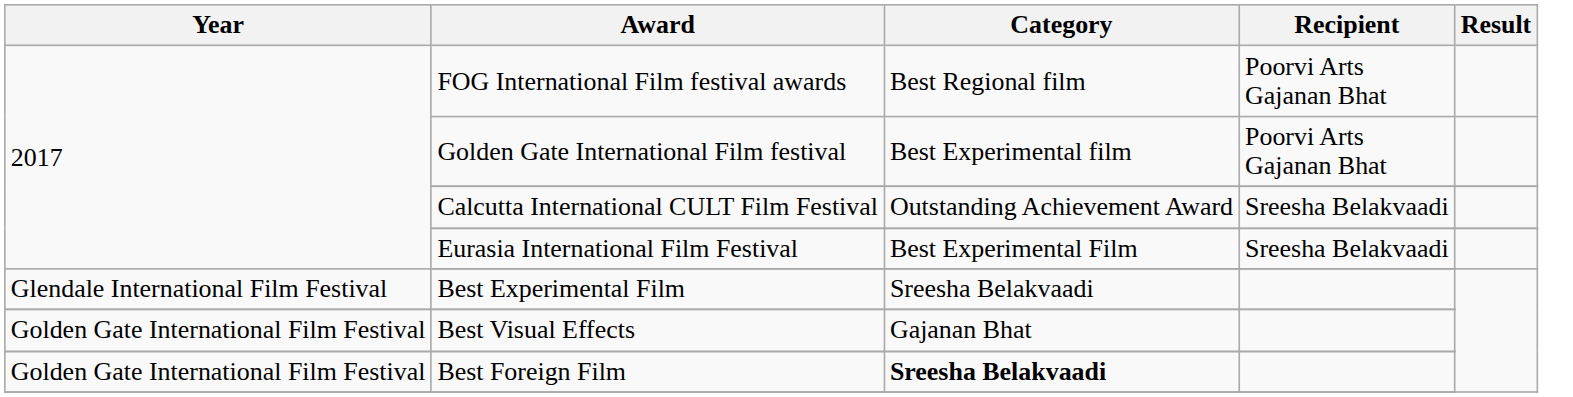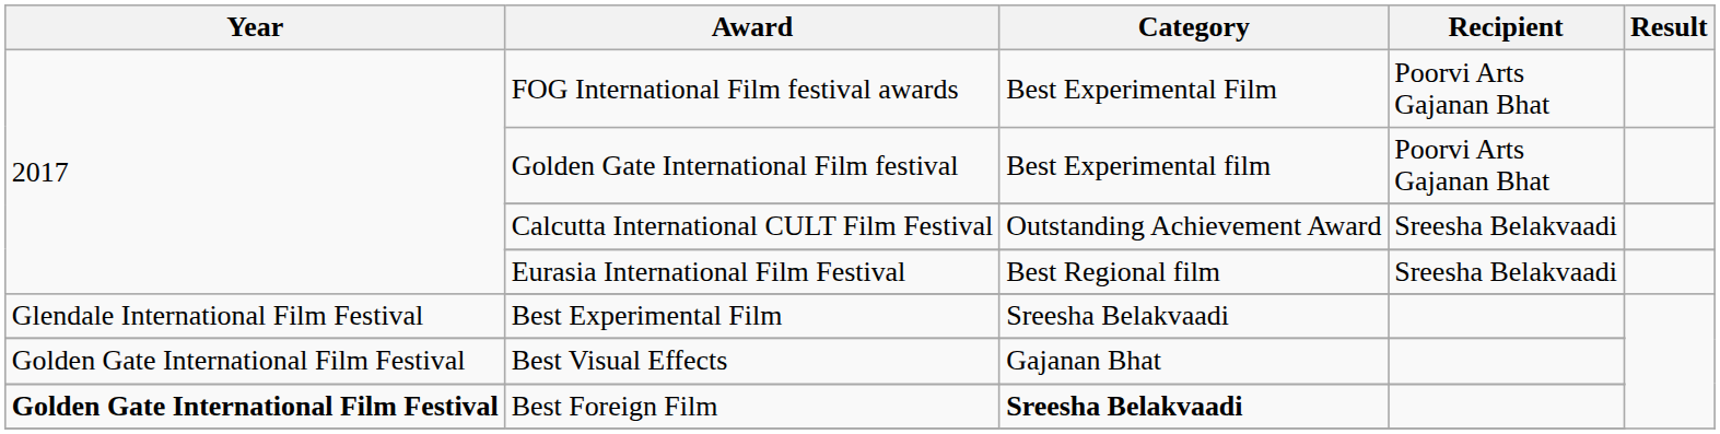 <table class="wikitable">
 <tr>
 <th>Year</th>
 <th>Award</th>
 <th>Category</th>
 <th>Recipient</th>
 <th>Result</th>
 </tr>
 <tr>
 <td rowspan="7">2017</td>
 <td>FOG International Film festival awards </td>
-<td>Best Regional film</td>
+<td>Best Experimental Film</td>
 <td>Poorvi Arts  <br>Gajanan Bhat</td>
 <td></td>
 </tr>
 <tr>
 <td>Golden Gate International Film festival</td>
 <td>Best Experimental film</td>
 <td>Poorvi Arts  <br>Gajanan Bhat</td>
 <td></td>
 </tr>
 <tr>
 </tr>
 <tr>
 <td>Calcutta International CULT Film Festival</td>
 <td>Outstanding Achievement Award</td>
 <td>Sreesha Belakvaadi</td>
 <td></td>
 </tr>
 <tr>
 </tr>
 <tr>
 <td>Eurasia International Film Festival</td>
-<td>Best Experimental Film</td>
+<td>Best Regional film</td>
 <td>Sreesha Belakvaadi</td>
 <td></td>
 </tr>
 <tr>
 </tr>
 <tr>
 <td>Glendale International Film Festival</td>
 <td>Best Experimental Film</td>
 <td>Sreesha Belakvaadi</td>
 <td></td>
 </tr>
 <tr>
 </tr>
 <tr>
 <td>Golden Gate International Film Festival</td>
 <td>Best Visual Effects</td>
 <td>Gajanan Bhat</td>
 <td></td>
 </tr>
 <tr>
 </tr>
 <tr>
-<td>Golden Gate International Film Festival</td>
+<td><strong>Golden Gate International Film Festival</strong></td>
 <td>Best Foreign Film</td>
 <td><strong>Sreesha Belakvaadi</strong></td>
 <td></td>
 </tr>
 <tr>
 </tr>
 </table>
